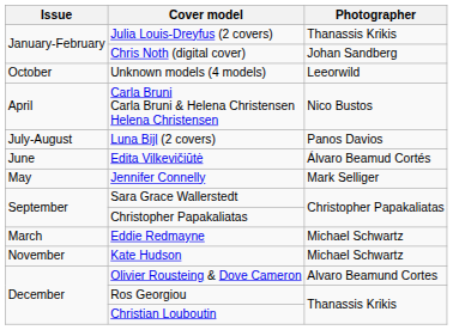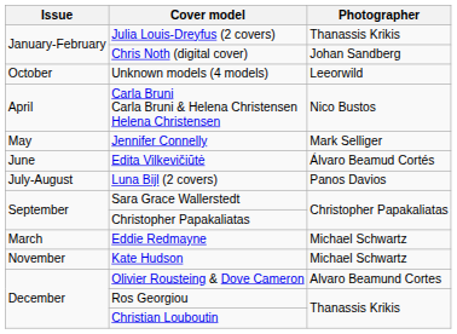 <table class="sortable wikitable">
 <tr>
 <th>Issue</th>
 <th>Cover model</th>
 <th>Photographer</th>
 </tr>
 <tr>
 <td rowspan=2>January-February</td>
 <td><a href='#'>Julia Louis-Dreyfus</a> (2 covers)</td>
 <td>Thanassis Krikis</td>
 </tr>
 <tr>
 <td><a href='#'>Chris Noth</a> (digital cover)</td>
 <td>Johan Sandberg</td>
 </tr>
 <tr>
 <td>October</td>
 <td>Unknown models (4 models)</td>
 <td>Leeorwild</td>
 </tr>
 <tr>
 <td>April</td>
 <td><a href='#'>Carla  Bruni</a><br>Carla  Bruni & Helena Christensen<br><a href='#'>Helena Christensen</a></td>
 <td>Nico Bustos</td>
 </tr>
 <tr>
-<td>July-August</td>
-<td><a href='#'>Luna Bijl</a> (2 covers)</td>
-<td>Panos Davios</td>
+<td>May</td>
+<td><a href='#'>Jennifer Connelly</a></td>
+<td>Mark Selliger</td>
 </tr>
 <tr>
 <td>June</td>
 <td><a href='#'>Edita Vilkevičiūtė</a></td>
 <td>Álvaro Beamud Cortés</td>
 </tr>
 <tr>
-<td>May</td>
-<td><a href='#'>Jennifer Connelly</a></td>
-<td>Mark Selliger</td>
+<td>July-August</td>
+<td><a href='#'>Luna Bijl</a> (2 covers)</td>
+<td>Panos Davios</td>
 </tr>
 <tr>
 <td rowspan="2">September</td>
 <td>Sara Grace Wallerstedt</td>
 <td rowspan="2">Christopher Papakaliatas</td>
 </tr>
 <tr>
 <td>Christopher Papakaliatas</td>
 </tr>
 <tr>
 <td>March</td>
 <td><a href='#'>Eddie Redmayne</a></td>
 <td>Michael Schwartz</td>
 </tr>
 <tr>
 <td>November</td>
 <td><a href='#'>Kate Hudson</a></td>
 <td>Michael Schwartz</td>
 </tr>
 <tr>
 <td rowspan="3">December</td>
 <td><a href='#'>Olivier Rousteing</a> & <a href='#'>Dove Cameron</a></td>
 <td>Alvaro Beamund Cortes</td>
 </tr>
 <tr>
 <td>Ros Georgiou</td>
 <td rowspan="2">Thanassis Krikis</td>
 </tr>
 <tr>
 <td><a href='#'>Christian Louboutin</a></td>
 </tr>
 </table>
